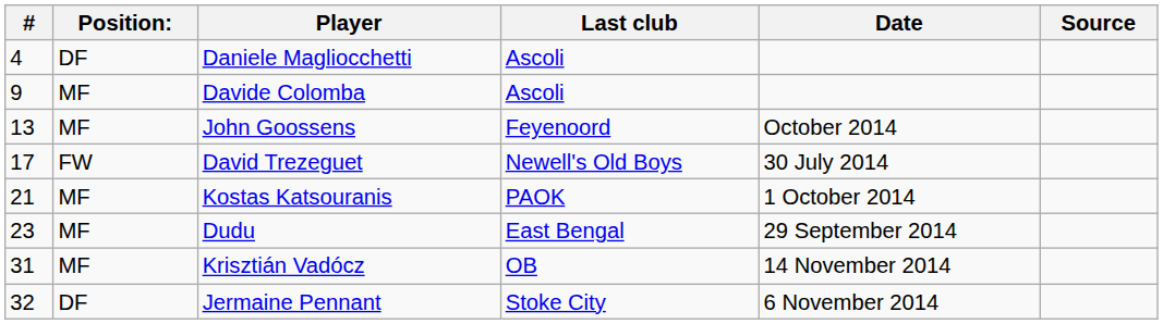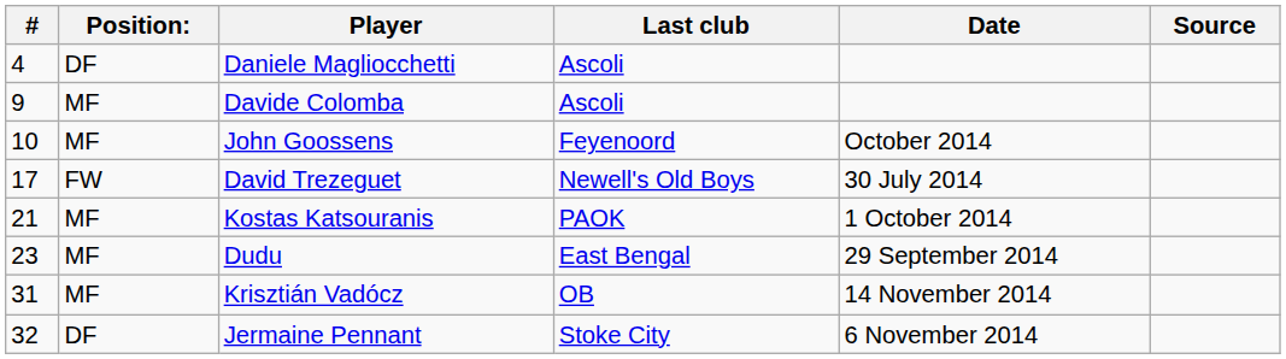 <table class="wikitable sortable" style="width:90%; text-align:center; font-size:95%; text-align:left;">
 <tr>
 <th><strong>#</strong></th>
 <th><strong>Position:</strong></th>
 <th><strong>Player</strong></th>
 <th><strong>Last club</strong></th>
 <th><strong>Date</strong></th>
 <th><strong>Source</strong></th>
 </tr>
 <tr>
 <td>4</td>
 <td>DF</td>
 <td> <a href='#'>Daniele Magliocchetti</a></td>
 <td> <a href='#'>Ascoli</a></td>
 <td></td>
 <td></td>
 </tr>
 <tr>
 <td>9</td>
 <td>MF</td>
 <td> <a href='#'>Davide Colomba</a></td>
 <td> <a href='#'>Ascoli</a></td>
 <td></td>
 <td></td>
 </tr>
 <tr>
-<td>13</td>
+<td>10</td>
 <td>MF</td>
 <td> <a href='#'>John Goossens</a></td>
 <td> <a href='#'>Feyenoord</a></td>
 <td>October 2014</td>
 <td></td>
 </tr>
 <tr>
 <td>17</td>
 <td>FW</td>
 <td> <a href='#'>David Trezeguet</a></td>
 <td> <a href='#'>Newell's Old Boys</a></td>
 <td>30 July 2014</td>
 <td></td>
 </tr>
 <tr>
 <td>21</td>
 <td>MF</td>
 <td> <a href='#'>Kostas Katsouranis</a></td>
 <td> <a href='#'>PAOK</a></td>
 <td>1 October 2014</td>
 <td></td>
 </tr>
 <tr>
 <td>23</td>
 <td>MF</td>
 <td> <a href='#'>Dudu</a></td>
 <td> <a href='#'>East Bengal</a></td>
 <td>29 September 2014</td>
 <td></td>
 </tr>
 <tr>
 <td>31</td>
 <td>MF</td>
 <td> <a href='#'>Krisztián Vadócz</a></td>
 <td> <a href='#'>OB</a></td>
 <td>14 November 2014</td>
 <td></td>
 </tr>
 <tr>
 <td>32</td>
 <td>DF</td>
 <td> <a href='#'>Jermaine Pennant</a></td>
 <td> <a href='#'>Stoke City</a></td>
 <td>6 November 2014</td>
 <td></td>
 </tr>
 </table>
